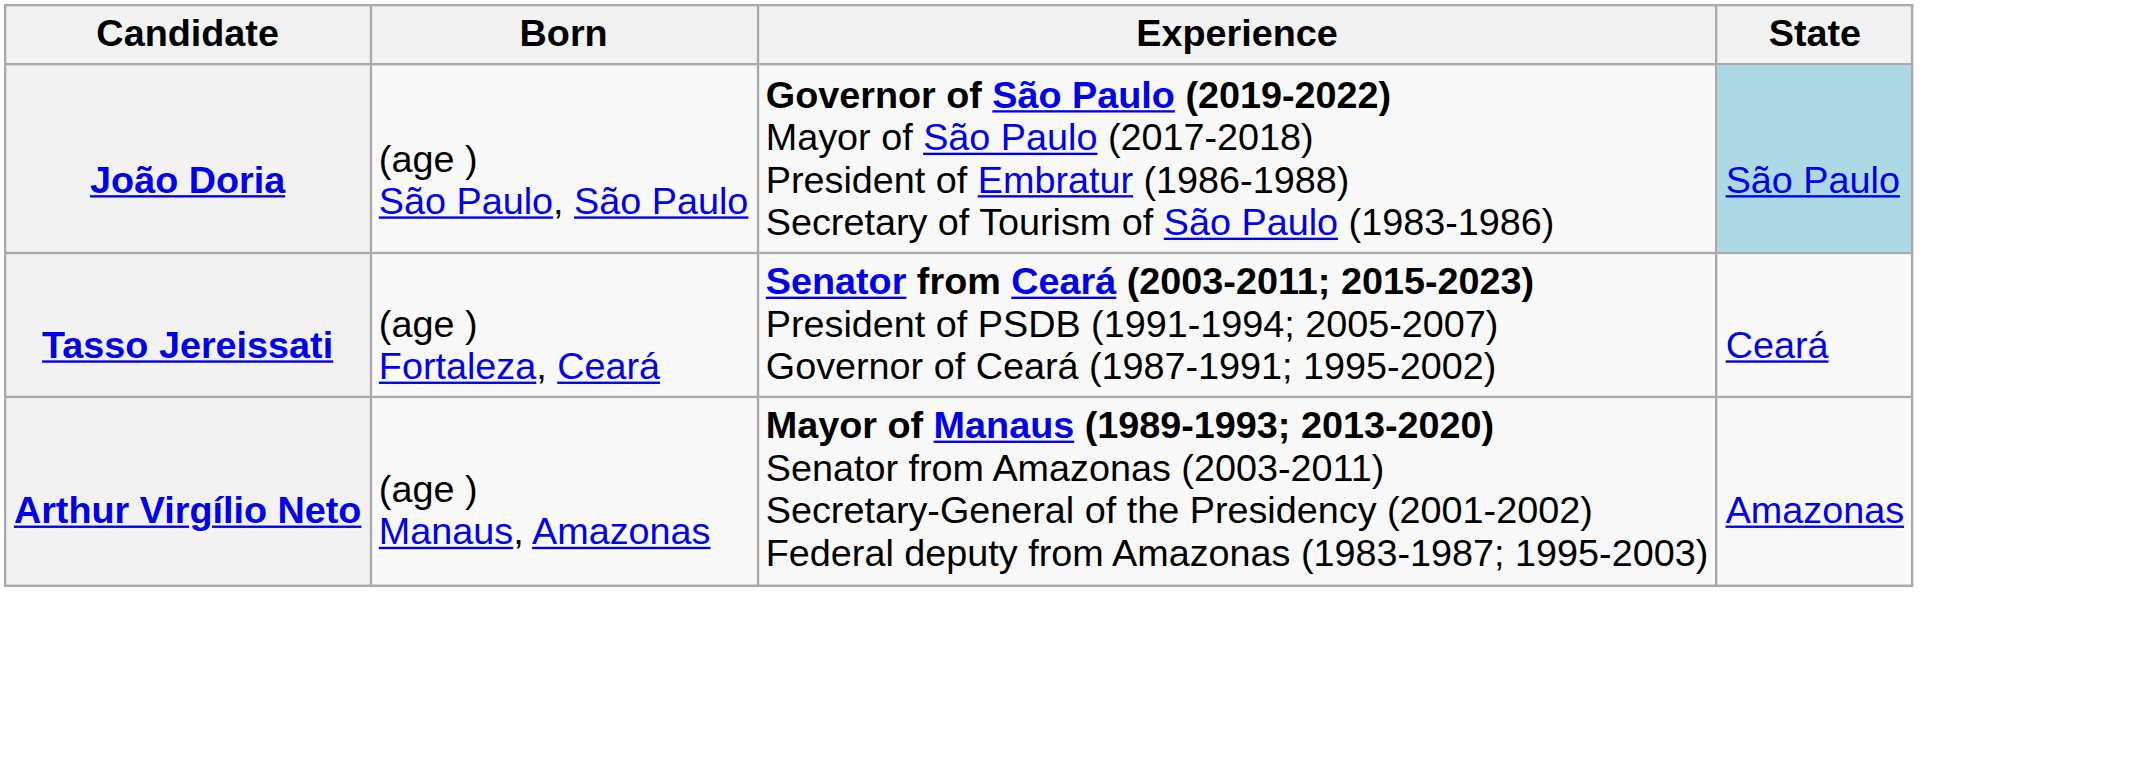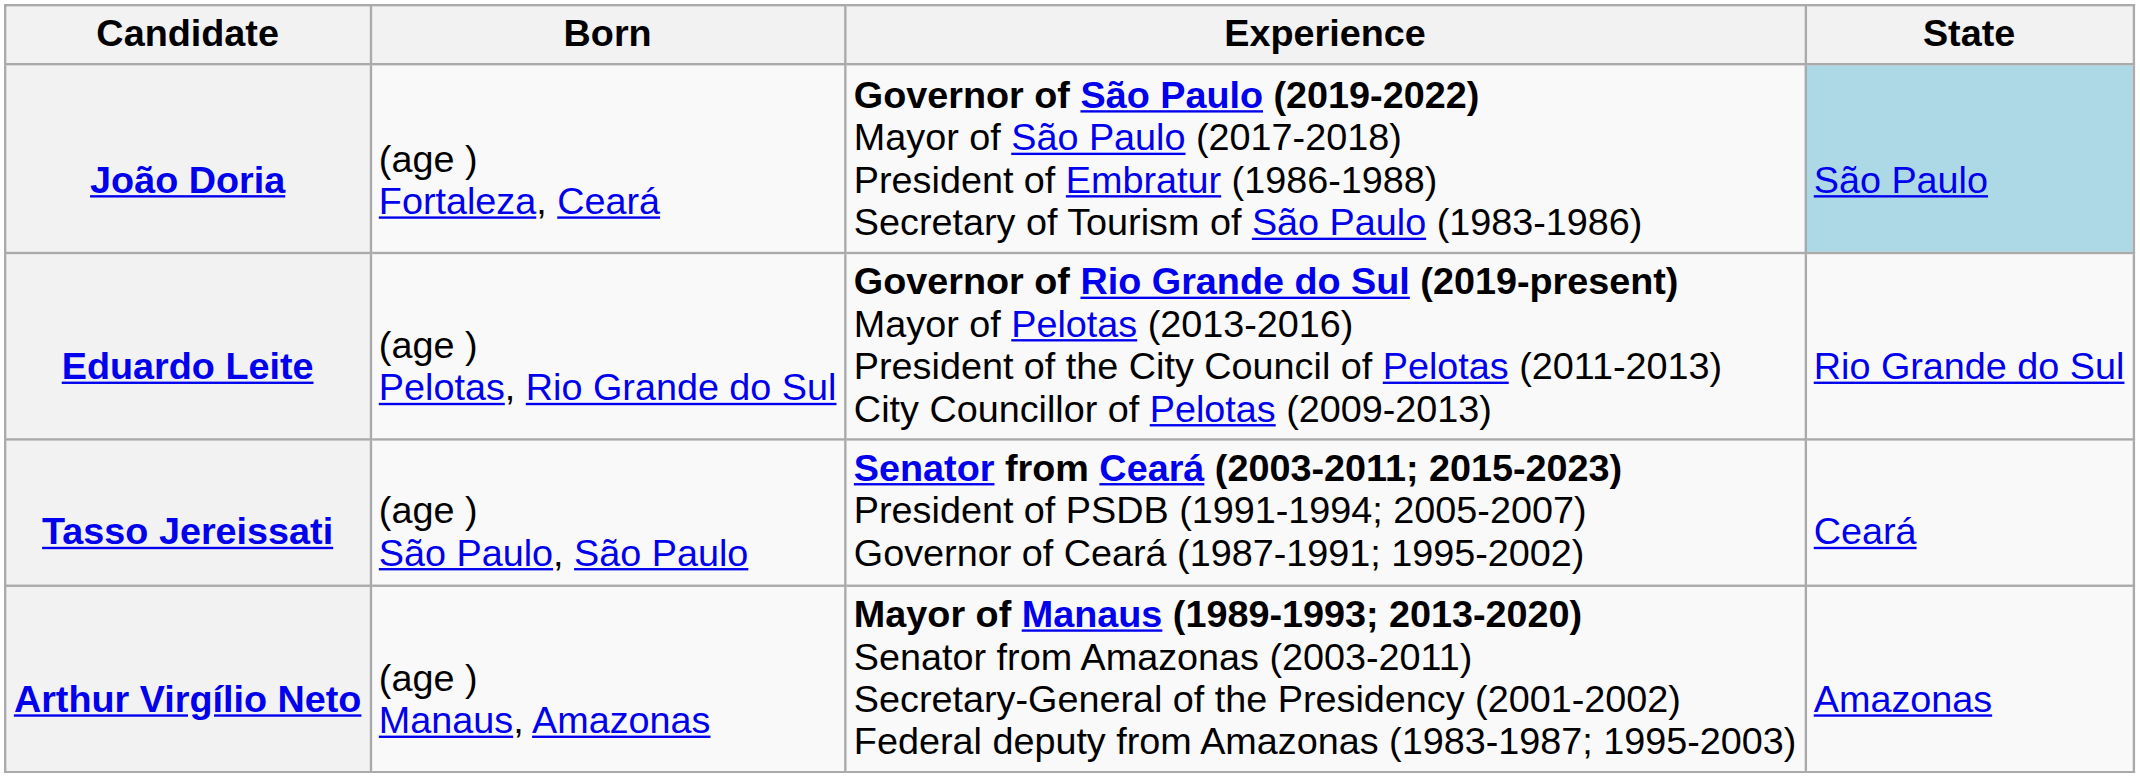 <table class="wikitable">
 <tr>
 <th>Candidate</th>
 <th>Born</th>
 <th>Experience</th>
 <th>State</th>
 </tr>
 <tr>
 <th><br><a href='#'>João Doria</a></th>
-<td> <br>(age )<br><a href='#'>São Paulo</a>, <a href='#'>São Paulo</a></td>
+<td> <br>(age )<br><a href='#'>Fortaleza</a>, <a href='#'>Ceará</a></td>
 <td><strong>Governor of <a href='#'>São Paulo</a> (2019-2022)</strong><br>Mayor of <a href='#'>São Paulo</a> (2017-2018)<br>President of <a href='#'>Embratur</a> (1986-1988)<br>Secretary of Tourism of <a href='#'>São Paulo</a> (1983-1986)</td>
 <td style="background: lightblue;"><br><a href='#'>São Paulo</a></td>
 </tr>
 <tr>
+<th><br><a href='#'>Eduardo Leite</a></th>
+<td> <br>(age )<br><a href='#'>Pelotas</a>, <a href='#'>Rio Grande do Sul</a></td>
+<td><strong>Governor of <a href='#'>Rio Grande do Sul</a> (2019-present)</strong><br>Mayor of <a href='#'>Pelotas</a> (2013-2016)<br>President of the City Council of <a href='#'>Pelotas</a> (2011-2013)<br>City Councillor of <a href='#'>Pelotas</a> (2009-2013)</td>
+<td><br><a href='#'>Rio Grande do Sul</a></td>
+</tr>
+<tr>
 <th><br><a href='#'>Tasso Jereissati</a></th>
-<td> <br>(age )<br><a href='#'>Fortaleza</a>, <a href='#'>Ceará</a></td>
+<td> <br>(age )<br><a href='#'>São Paulo</a>, <a href='#'>São Paulo</a></td>
 <td><strong><a href='#'>Senator</a> from <a href='#'>Ceará</a> (2003-2011; 2015-2023)</strong><br>President of PSDB (1991-1994; 2005-2007)<br>Governor of Ceará (1987-1991; 1995-2002)</td>
 <td><br><a href='#'>Ceará</a></td>
 </tr>
 <tr>
 <th><br><a href='#'>Arthur Virgílio Neto</a></th>
 <td> <br>(age )<br><a href='#'>Manaus</a>, <a href='#'>Amazonas</a></td>
 <td><strong>Mayor of <a href='#'>Manaus</a> (1989-1993; 2013-2020)</strong><br>Senator from Amazonas (2003-2011)<br>Secretary-General of the Presidency (2001-2002)<br>Federal deputy from Amazonas (1983-1987; 1995-2003)</td>
 <td><br><a href='#'>Amazonas</a></td>
 </tr>
 </table>
